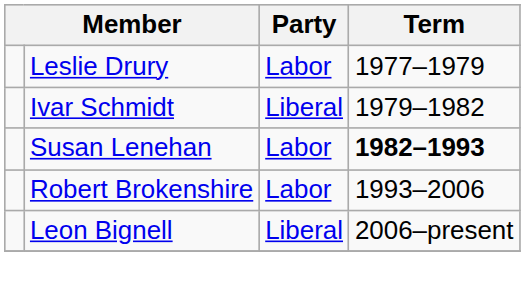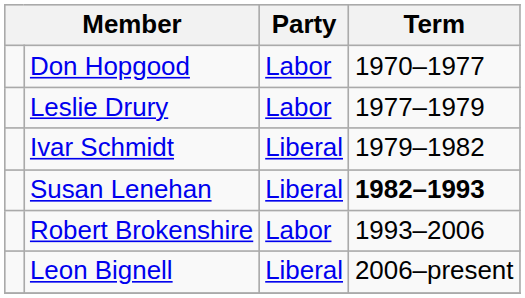 <table class="wikitable">
 <tr>
 <th colspan="2">Member</th>
 <th>Party</th>
 <th>Term</th>
+</tr>
+<tr>
+<td> </td>
+<td><a href='#'>Don Hopgood</a></td>
+<td><a href='#'>Labor</a></td>
+<td>1970–1977</td>
 </tr>
 <tr>
 <td> </td>
 <td><a href='#'>Leslie Drury</a></td>
 <td><a href='#'>Labor</a></td>
 <td>1977–1979</td>
 </tr>
 <tr>
 <td> </td>
 <td><a href='#'>Ivar Schmidt</a></td>
 <td><a href='#'>Liberal</a></td>
 <td>1979–1982</td>
 </tr>
 <tr>
 <td> </td>
 <td><a href='#'>Susan Lenehan</a></td>
-<td><a href='#'>Labor</a></td>
+<td><a href='#'>Liberal</a></td>
 <td><strong>1982–1993</strong></td>
 </tr>
 <tr>
 <td> </td>
 <td><a href='#'>Robert Brokenshire</a></td>
 <td><a href='#'>Labor</a></td>
 <td>1993–2006</td>
 </tr>
 <tr>
 <td> </td>
 <td><a href='#'>Leon Bignell</a></td>
 <td><a href='#'>Liberal</a></td>
 <td>2006–present</td>
 </tr>
 <tr>
 </tr>
 </table>
